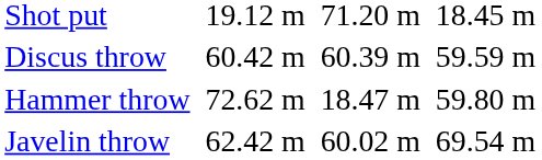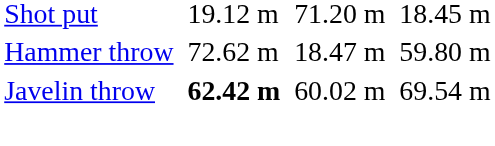 <table>
 <tr>
 </tr>
 <tr>
 <td><a href='#'>Shot put</a></td>
 <td></td>
 <td>19.12 m</td>
 <td></td>
 <td>71.20 m</td>
 <td></td>
 <td>18.45 m</td>
 </tr>
 <tr>
-<td><a href='#'>Discus throw</a></td>
-<td></td>
-<td>60.42 m</td>
-<td></td>
-<td>60.39 m</td>
-<td></td>
-<td>59.59 m</td>
-</tr>
-<tr>
 <td><a href='#'>Hammer throw</a></td>
 <td></td>
 <td>72.62 m</td>
 <td></td>
 <td>18.47 m</td>
 <td></td>
 <td>59.80 m</td>
 </tr>
 <tr>
 <td><a href='#'>Javelin throw</a></td>
 <td></td>
-<td>62.42 m</td>
+<td><strong>62.42 m</strong></td>
 <td></td>
 <td>60.02 m</td>
 <td></td>
 <td>69.54 m</td>
 </tr>
 </table>
